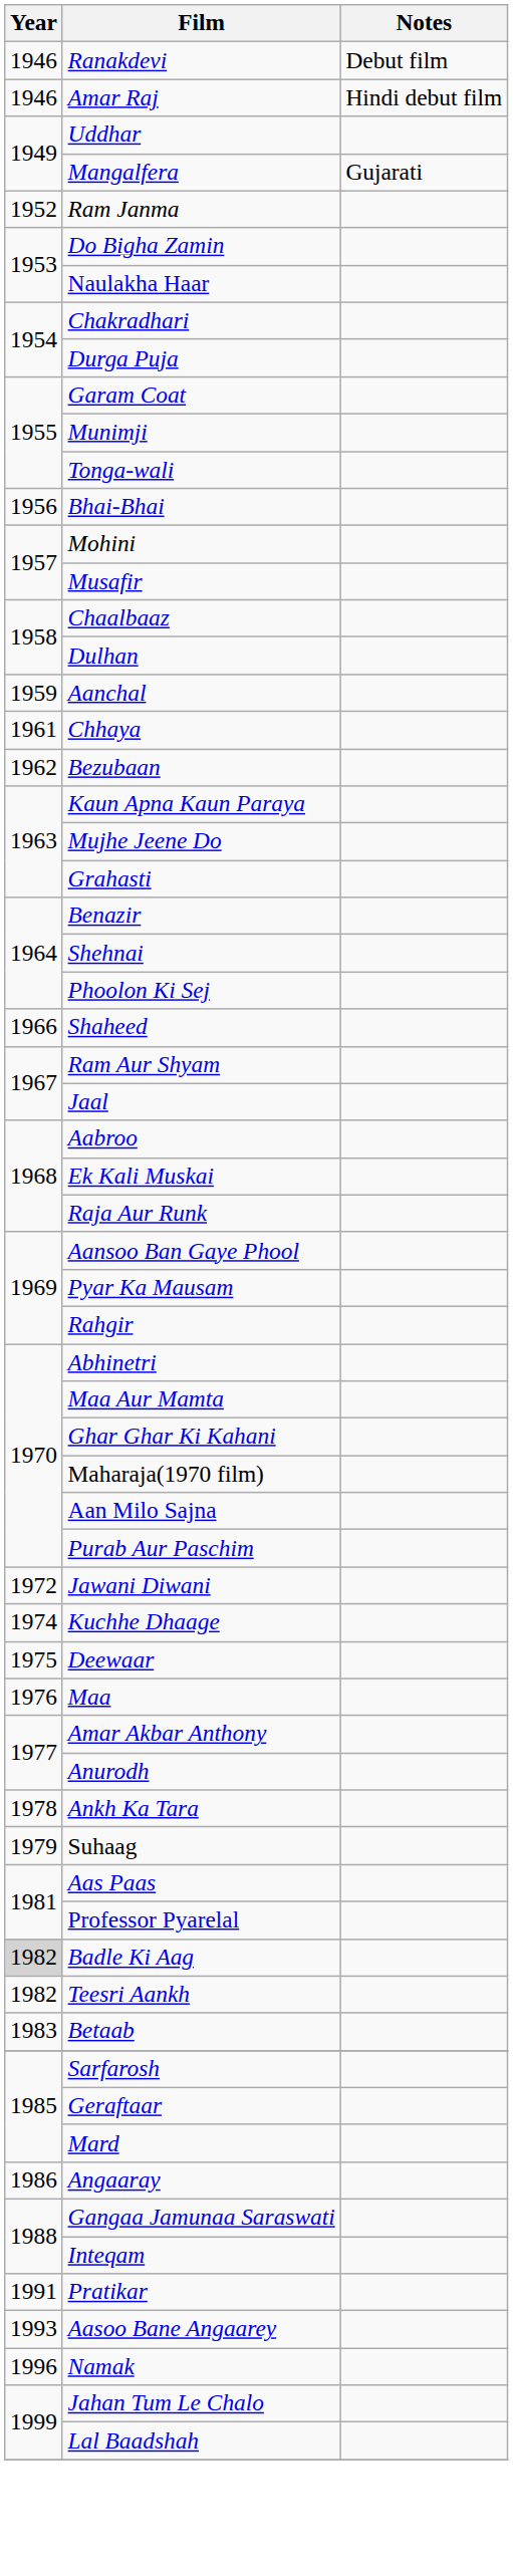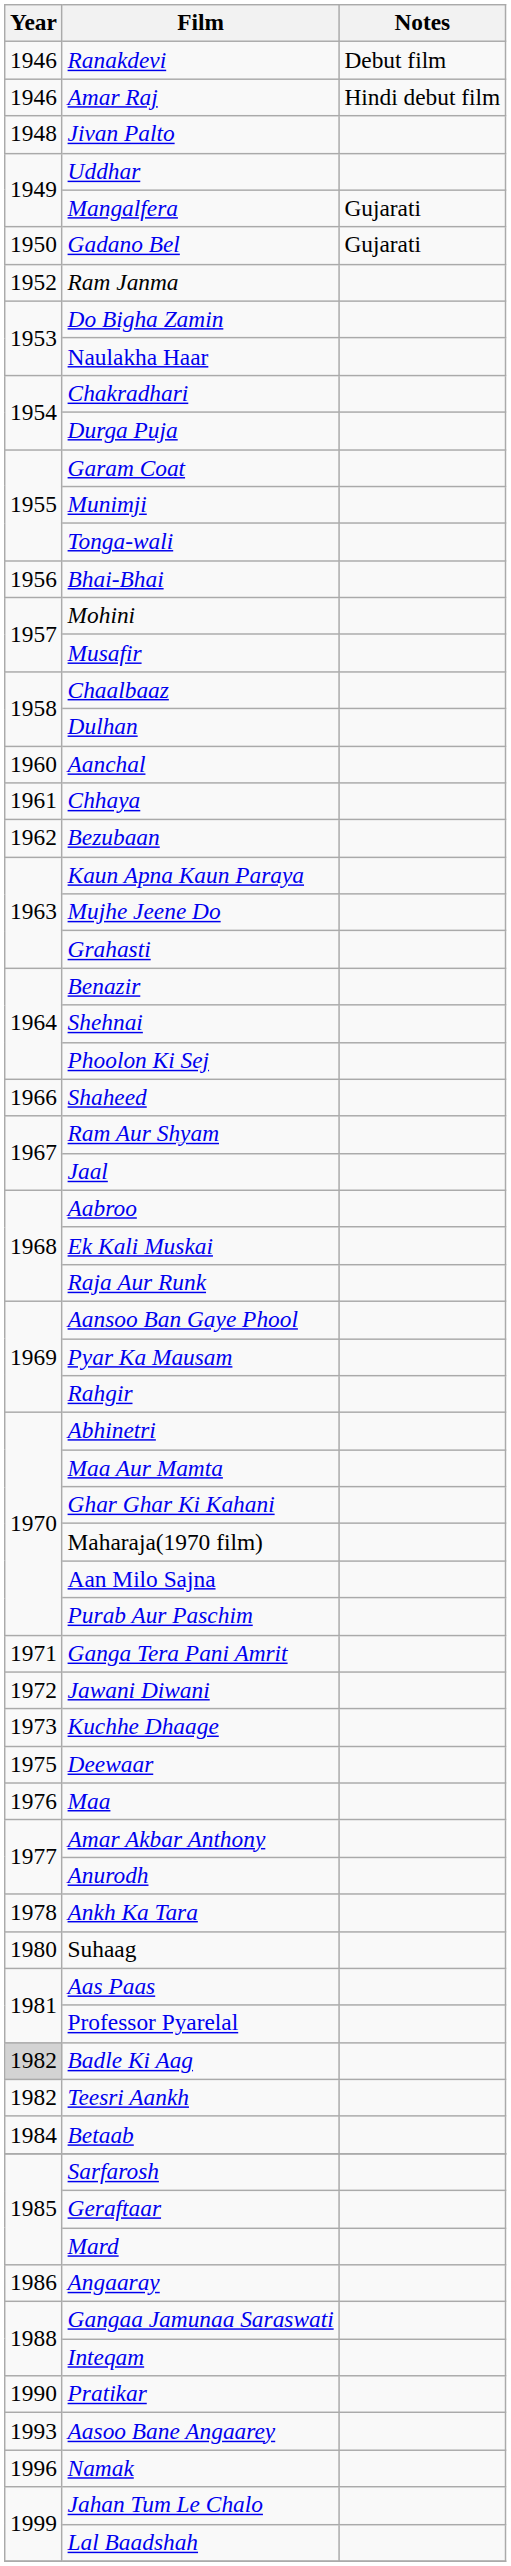 <table class="wikitable">
 <tr>
 <th>Year</th>
 <th>Film</th>
 <th>Notes</th>
 </tr>
 <tr>
 <td>1946</td>
 <td><a href='#'><em>Ranakdevi</em></a></td>
 <td>Debut film</td>
 </tr>
 <tr>
 <td>1946</td>
 <td><em><a href='#'>Amar Raj</a></em></td>
 <td>Hindi debut film</td>
 </tr>
 <tr>
+<td>1948</td>
+<td><em><a href='#'>Jivan Palto</a></em></td>
+<td></td>
+</tr>
+<tr>
 <td rowspan="2">1949</td>
 <td><em><a href='#'>Uddhar</a></em></td>
 <td></td>
 </tr>
 <tr>
 <td><em><a href='#'>Mangalfera</a></em></td>
+<td>Gujarati</td>
+</tr>
+<tr>
+<td>1950</td>
+<td><em><a href='#'>Gadano Bel</a></em></td>
 <td>Gujarati</td>
 </tr>
 <tr>
 <td>1952</td>
 <td><em>Ram Janma</em></td>
 <td></td>
 </tr>
 <tr>
 <td rowspan="2">1953</td>
 <td><em><a href='#'>Do Bigha Zamin</a></em></td>
 <td></td>
 </tr>
 <tr>
 <td><a href='#'>Naulakha Haar</a></td>
 <td></td>
 </tr>
 <tr>
 <td rowspan="2">1954</td>
 <td><em><a href='#'>Chakradhari</a></em></td>
 <td></td>
 </tr>
 <tr>
 <td><em><a href='#'>Durga Puja</a></em></td>
 <td></td>
 </tr>
 <tr>
 <td rowspan="3">1955</td>
 <td><em><a href='#'>Garam Coat</a></em></td>
 <td></td>
 </tr>
 <tr>
 <td><em><a href='#'>Munimji</a></em></td>
 <td></td>
 </tr>
 <tr>
 <td><em><a href='#'>Tonga-wali</a></em></td>
 <td></td>
 </tr>
 <tr>
 <td>1956</td>
 <td><em><a href='#'>Bhai-Bhai</a></em></td>
 <td></td>
 </tr>
 <tr>
 <td rowspan="2">1957</td>
 <td><em>Mohini</em></td>
 <td></td>
 </tr>
 <tr>
 <td><em><a href='#'>Musafir</a></em></td>
 <td></td>
 </tr>
 <tr>
 <td rowspan="2">1958</td>
 <td><em><a href='#'>Chaalbaaz</a></em></td>
 <td></td>
 </tr>
 <tr>
 <td><em><a href='#'>Dulhan</a></em></td>
 <td></td>
 </tr>
 <tr Raziya sultan>
-<td>1959</td>
+<td>1960</td>
 <td><em><a href='#'>Aanchal</a></em></td>
 <td></td>
 </tr>
 <tr>
 <td>1961</td>
 <td><em><a href='#'>Chhaya</a></em></td>
 <td></td>
 </tr>
 <tr>
 <td>1962</td>
 <td><em><a href='#'>Bezubaan</a></em></td>
 <td></td>
 </tr>
 <tr>
 <td rowspan="3">1963</td>
 <td><em><a href='#'>Kaun Apna Kaun Paraya</a></em></td>
 <td></td>
 </tr>
 <tr>
 <td><em><a href='#'>Mujhe Jeene Do</a></em></td>
 <td></td>
 </tr>
 <tr>
 <td><em><a href='#'>Grahasti</a></em></td>
 <td></td>
 </tr>
 <tr>
 <td rowspan="3">1964</td>
 <td><em><a href='#'>Benazir</a></em></td>
 <td></td>
 </tr>
 <tr>
 <td><em><a href='#'>Shehnai</a></em></td>
 <td></td>
 </tr>
 <tr>
 <td><em><a href='#'>Phoolon Ki Sej</a></em></td>
 <td></td>
 </tr>
 <tr>
 <td>1966</td>
 <td><em><a href='#'>Shaheed</a></em></td>
 <td></td>
 </tr>
 <tr>
 <td rowspan="2">1967</td>
 <td><em><a href='#'>Ram Aur Shyam</a></em></td>
 <td></td>
 </tr>
 <tr>
 <td><em><a href='#'>Jaal</a></em></td>
 <td></td>
 </tr>
 <tr>
 <td rowspan="3">1968</td>
 <td><em><a href='#'>Aabroo</a></em></td>
 <td></td>
 </tr>
 <tr>
 <td><em><a href='#'>Ek Kali Muskai</a></em></td>
 <td></td>
 </tr>
 <tr>
 <td><em><a href='#'>Raja Aur Runk</a></em></td>
 <td></td>
 </tr>
 <tr>
 <td rowspan="3">1969</td>
 <td><em><a href='#'>Aansoo Ban Gaye Phool</a></em></td>
 <td></td>
 </tr>
 <tr>
 <td><em><a href='#'>Pyar Ka Mausam</a></em></td>
 <td></td>
 </tr>
 <tr>
 <td><em><a href='#'>Rahgir</a></em></td>
 <td></td>
 </tr>
 <tr>
 <td rowspan="6">1970</td>
 <td><em><a href='#'>Abhinetri</a></em></td>
 <td></td>
 </tr>
 <tr>
 <td><em><a href='#'>Maa Aur Mamta</a></em></td>
 <td></td>
 </tr>
 <tr>
 <td><em><a href='#'>Ghar Ghar Ki Kahani</a></em></td>
 <td></td>
 </tr>
 <tr>
 <td>Maharaja(1970 film)</td>
 <td></td>
 </tr>
 <tr>
 <td><a href='#'>Aan Milo Sajna</a></td>
 <td></td>
 </tr>
 <tr>
 <td><em><a href='#'>Purab Aur Paschim</a></em></td>
 <td></td>
 </tr>
 <tr>
+<td>1971</td>
+<td><em><a href='#'>Ganga Tera Pani Amrit</a></em></td>
+<td></td>
+</tr>
+<tr>
 <td>1972</td>
 <td><em><a href='#'>Jawani Diwani</a></em></td>
 <td></td>
 </tr>
 <tr>
-<td>1974</td>
+<td>1973</td>
 <td><em><a href='#'>Kuchhe Dhaage</a></em></td>
 <td></td>
 </tr>
 <tr>
 <td>1975</td>
 <td><em><a href='#'>Deewaar</a></em></td>
 <td></td>
 </tr>
 <tr>
 <td>1976</td>
 <td><em><a href='#'>Maa</a></em></td>
 <td></td>
 </tr>
 <tr>
 <td rowspan="2">1977</td>
 <td><em><a href='#'>Amar Akbar Anthony</a></em></td>
 <td></td>
 </tr>
 <tr>
 <td><em><a href='#'>Anurodh</a></em></td>
 <td></td>
 </tr>
 <tr>
 <td>1978</td>
 <td><em><a href='#'>Ankh Ka Tara</a></em></td>
 <td></td>
 </tr>
 <tr>
-<td>1979</td>
+<td>1980</td>
 <td>Suhaag</td>
 <td></td>
 </tr>
 <tr>
 <td rowspan="2">1981</td>
 <td><em><a href='#'>Aas Paas</a></em></td>
 <td></td>
 </tr>
 <tr>
 <td><a href='#'>Professor Pyarelal</a></td>
 <td></td>
 </tr>
 <tr>
 <td style="background: lightgrey;">1982</td>
 <td><em><a href='#'>Badle Ki Aag</a></em></td>
 <td></td>
 </tr>
 <tr>
 <td>1982</td>
 <td><em><a href='#'>Teesri Aankh</a></em></td>
 <td></td>
 </tr>
 <tr>
-<td>1983</td>
+<td>1984</td>
 <td><em><a href='#'>Betaab</a></em></td>
 <td></td>
 </tr>
 <tr 1984 ||>
 </tr>
 <tr>
 <td rowspan="3">1985</td>
 <td><em><a href='#'>Sarfarosh</a></em></td>
 <td></td>
 </tr>
 <tr>
 <td><em><a href='#'>Geraftaar</a></em></td>
 <td></td>
 </tr>
 <tr>
 <td><em><a href='#'>Mard</a></em></td>
 <td></td>
 </tr>
 <tr>
 <td>1986</td>
 <td><em><a href='#'>Angaaray</a></em></td>
 <td></td>
 </tr>
 <tr>
 <td rowspan="2">1988</td>
 <td><em><a href='#'>Gangaa Jamunaa Saraswati</a></em></td>
 <td></td>
 </tr>
 <tr>
 <td><em><a href='#'>Inteqam</a></em></td>
 <td></td>
 </tr>
 <tr>
-<td>1991</td>
+<td>1990</td>
 <td><em><a href='#'>Pratikar</a></em></td>
 <td></td>
 </tr>
 <tr>
 <td>1993</td>
 <td><em><a href='#'>Aasoo Bane Angaarey</a></em></td>
 <td></td>
 </tr>
 <tr>
 <td>1996</td>
 <td><em><a href='#'>Namak</a></em></td>
 <td></td>
 </tr>
 <tr>
 <td rowspan="2">1999</td>
 <td><em><a href='#'>Jahan Tum Le Chalo</a></em></td>
 <td></td>
 </tr>
 <tr>
 <td><em><a href='#'>Lal Baadshah</a></em></td>
 <td></td>
 </tr>
 <tr>
 </tr>
 </table>
